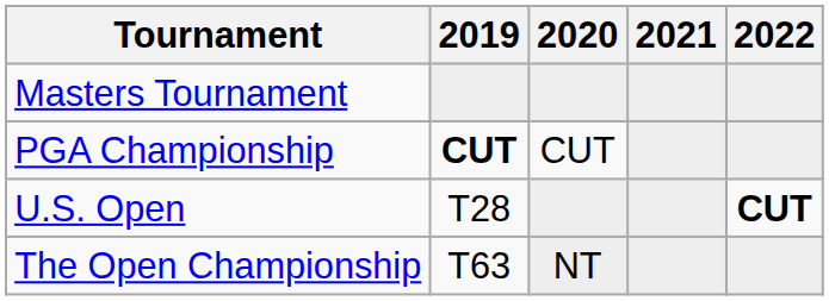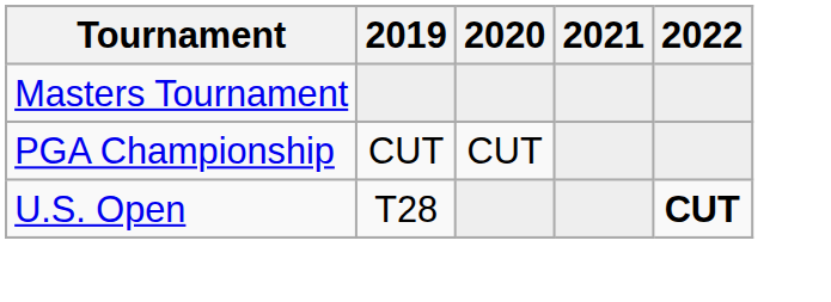 <table class="wikitable" style="font-size:95%;text-align:center;">
 <tr>
 <th>Tournament</th>
 <th>2019</th>
 <th>2020</th>
 <th>2021</th>
 <th>2022</th>
 </tr>
 <tr>
 <td align=left><a href='#'>Masters Tournament</a></td>
 <td style="background:#eeeeee;"></td>
 <td style="background:#eeeeee;"></td>
 <td style="background:#eeeeee;"></td>
 <td style="background:#eeeeee;"></td>
 </tr>
 <tr>
 <td align=left><a href='#'>PGA Championship</a></td>
-<td><strong>CUT</strong></td>
+<td>CUT</td>
 <td>CUT</td>
 <td style="background:#eeeeee;"></td>
 <td style="background:#eeeeee;"></td>
 </tr>
 <tr>
 <td align=left><a href='#'>U.S. Open</a></td>
 <td>T28</td>
 <td style="background:#eeeeee;"></td>
 <td style="background:#eeeeee;"></td>
 <td><strong>CUT</strong></td>
 </tr>
-<tr>
-<td align=left><a href='#'>The Open Championship</a></td>
-<td>T63</td>
-<td style="background:#eeeeee;">NT</td>
-<td style="background:#eeeeee;"></td>
-<td style="background:#eeeeee;"></td>
-</tr>
 </table>
